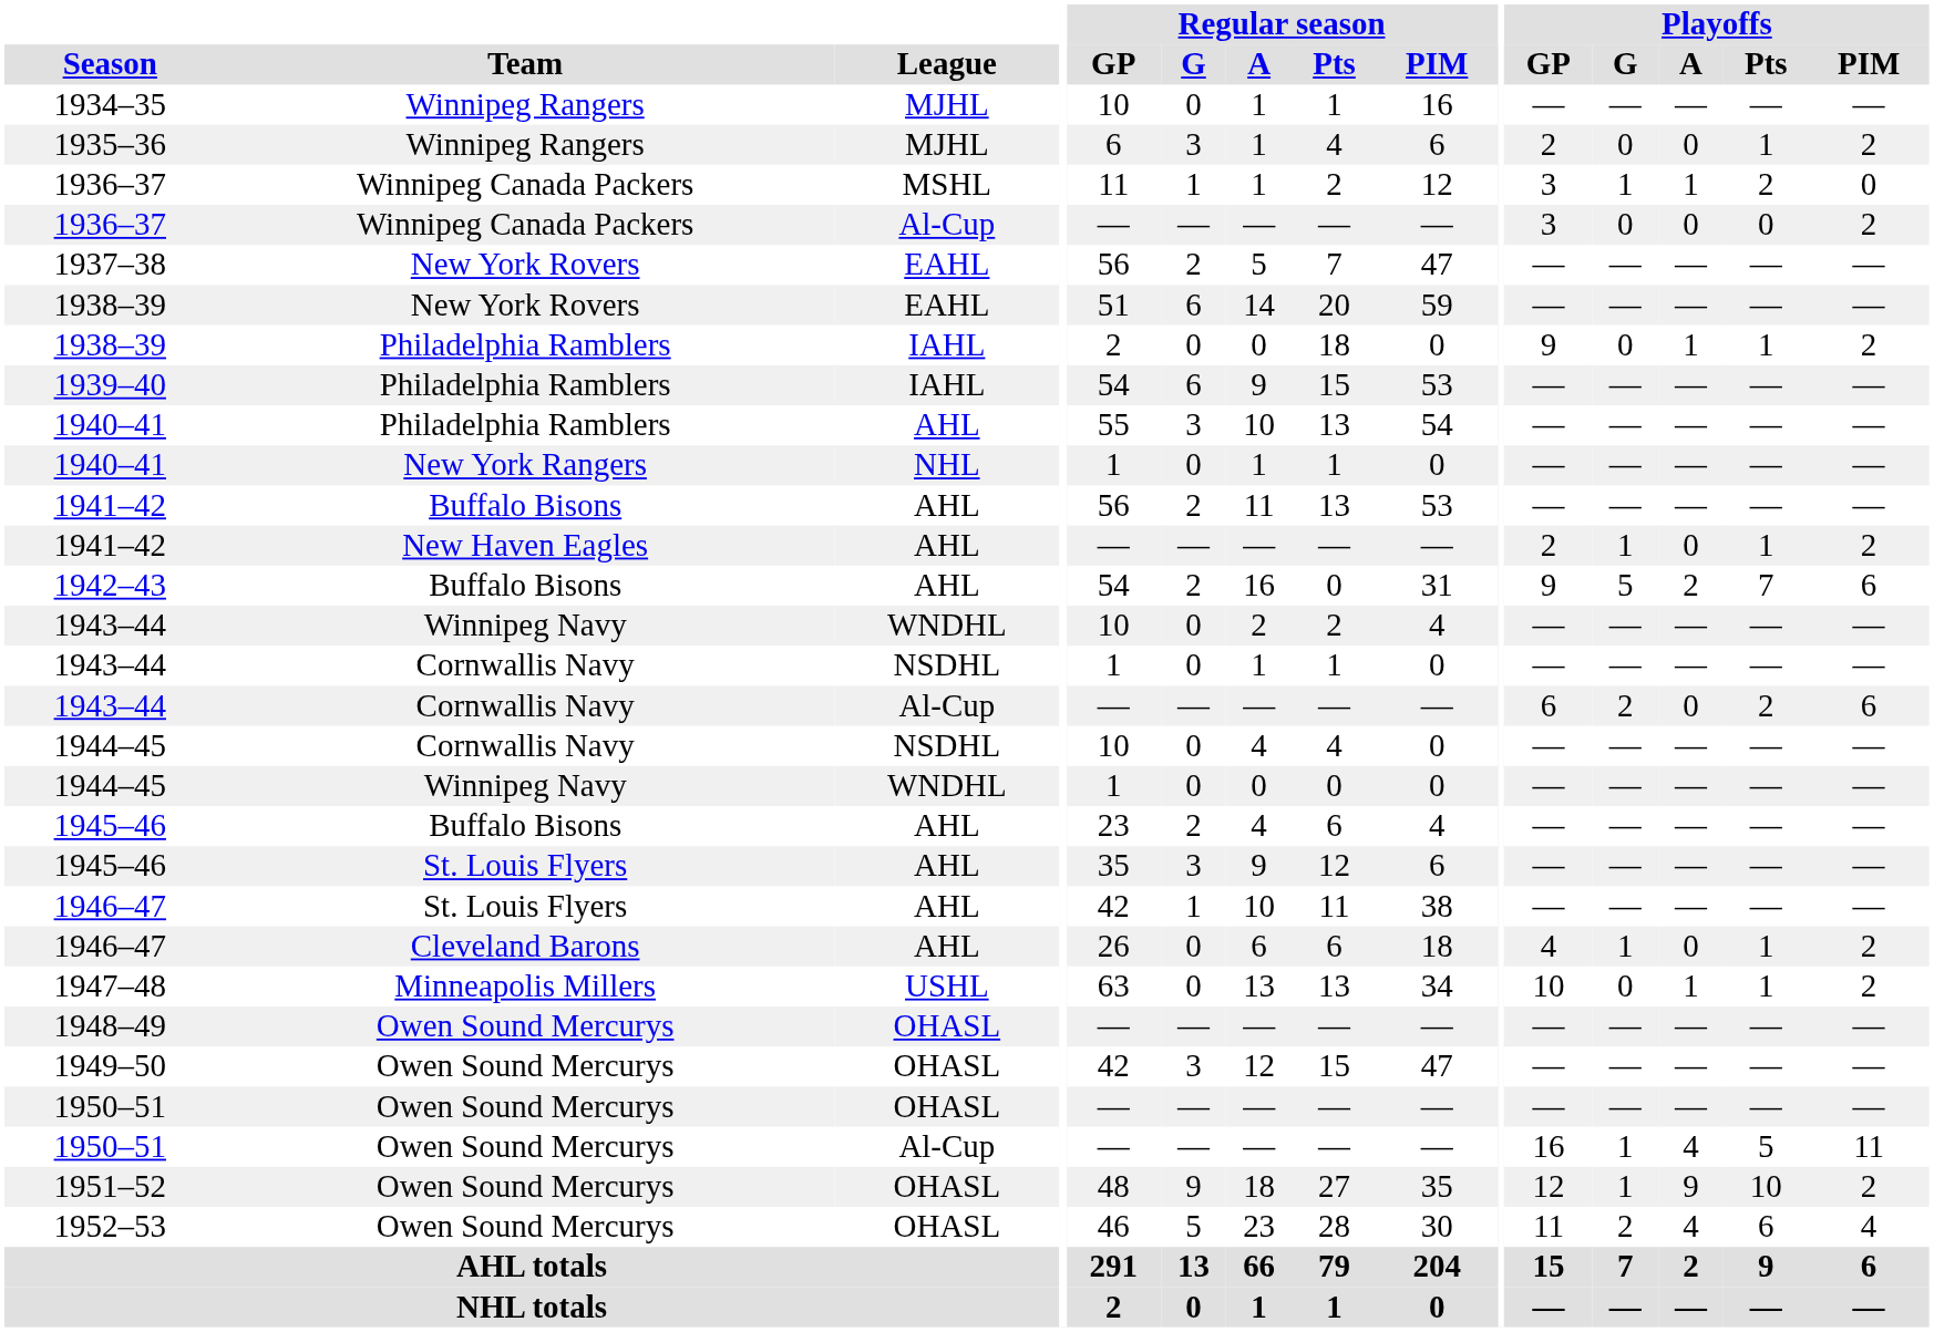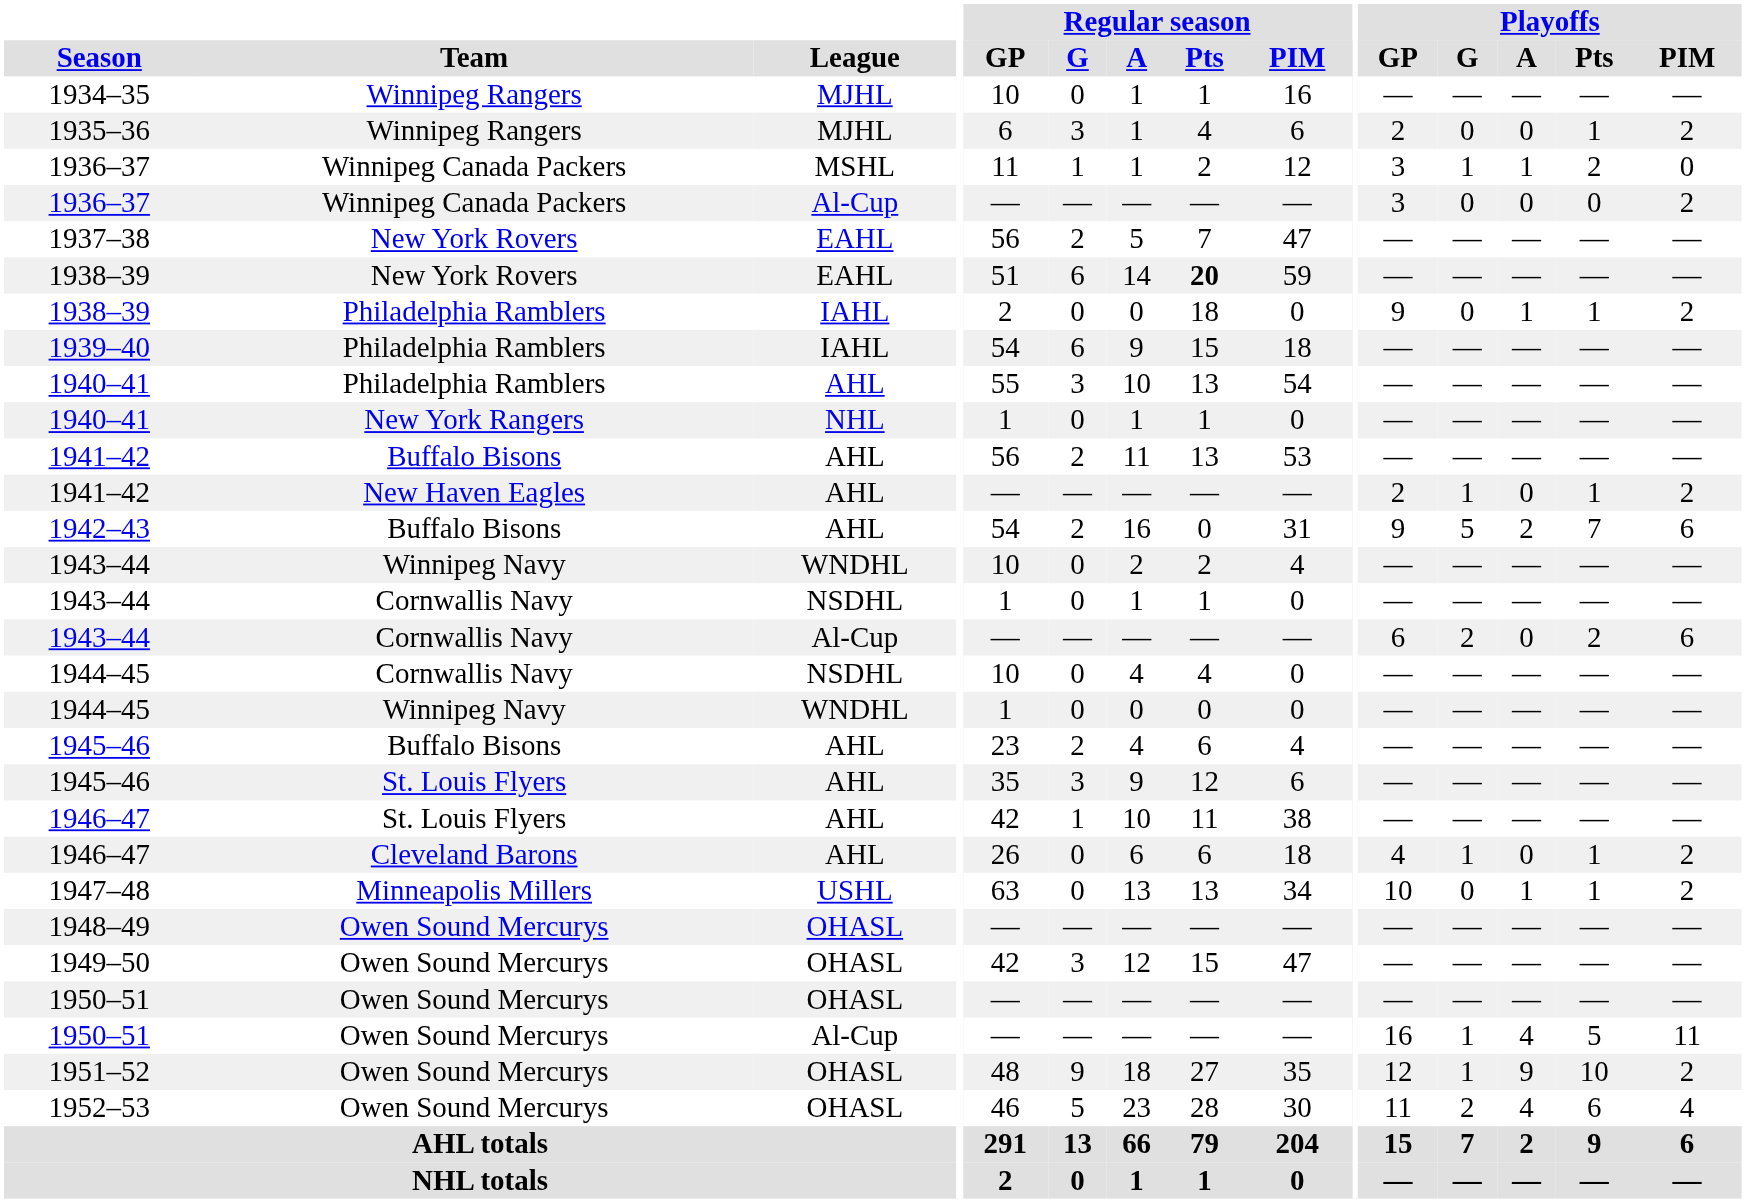 <table border="0" cellpadding="1" cellspacing="0" style="text-align:center; width:60em">
 <tr bgcolor="#e0e0e0">
 <th colspan="3" bgcolor="#ffffff"></th>
 <th rowspan="100" bgcolor="#ffffff"></th>
 <th colspan="5"><a href='#'>Regular season</a></th>
 <th rowspan="100" bgcolor="#ffffff"></th>
 <th colspan="5"><a href='#'>Playoffs</a></th>
 </tr>
 <tr bgcolor="#e0e0e0">
 <th><a href='#'>Season</a></th>
 <th>Team</th>
 <th>League</th>
 <th>GP</th>
 <th><a href='#'>G</a></th>
 <th><a href='#'>A</a></th>
 <th><a href='#'>Pts</a></th>
 <th><a href='#'>PIM</a></th>
 <th>GP</th>
 <th>G</th>
 <th>A</th>
 <th>Pts</th>
 <th>PIM</th>
 </tr>
 <tr>
 <td>1934–35</td>
 <td><a href='#'>Winnipeg Rangers</a></td>
 <td><a href='#'>MJHL</a></td>
 <td>10</td>
 <td>0</td>
 <td>1</td>
 <td>1</td>
 <td>16</td>
 <td>—</td>
 <td>—</td>
 <td>—</td>
 <td>—</td>
 <td>—</td>
 </tr>
 <tr bgcolor="#f0f0f0">
 <td>1935–36</td>
 <td>Winnipeg Rangers</td>
 <td>MJHL</td>
 <td>6</td>
 <td>3</td>
 <td>1</td>
 <td>4</td>
 <td>6</td>
 <td>2</td>
 <td>0</td>
 <td>0</td>
 <td>1</td>
 <td>2</td>
 </tr>
 <tr>
 <td>1936–37</td>
 <td>Winnipeg Canada Packers</td>
 <td>MSHL</td>
 <td>11</td>
 <td>1</td>
 <td>1</td>
 <td>2</td>
 <td>12</td>
 <td>3</td>
 <td>1</td>
 <td>1</td>
 <td>2</td>
 <td>0</td>
 </tr>
 <tr bgcolor="#f0f0f0">
 <td><a href='#'>1936–37</a></td>
 <td>Winnipeg Canada Packers</td>
 <td><a href='#'>Al-Cup</a></td>
 <td>—</td>
 <td>—</td>
 <td>—</td>
 <td>—</td>
 <td>—</td>
 <td>3</td>
 <td>0</td>
 <td>0</td>
 <td>0</td>
 <td>2</td>
 </tr>
 <tr>
 <td>1937–38</td>
 <td><a href='#'>New York Rovers</a></td>
 <td><a href='#'>EAHL</a></td>
 <td>56</td>
 <td>2</td>
 <td>5</td>
 <td>7</td>
 <td>47</td>
 <td>—</td>
 <td>—</td>
 <td>—</td>
 <td>—</td>
 <td>—</td>
 </tr>
 <tr bgcolor="#f0f0f0">
 <td>1938–39</td>
 <td>New York Rovers</td>
 <td>EAHL</td>
 <td>51</td>
 <td>6</td>
 <td>14</td>
-<td>20</td>
+<td><strong>20</strong></td>
 <td>59</td>
 <td>—</td>
 <td>—</td>
 <td>—</td>
 <td>—</td>
 <td>—</td>
 </tr>
 <tr>
 <td><a href='#'>1938–39</a></td>
 <td><a href='#'>Philadelphia Ramblers</a></td>
 <td><a href='#'>IAHL</a></td>
 <td>2</td>
 <td>0</td>
 <td>0</td>
 <td>18</td>
 <td>0</td>
 <td>9</td>
 <td>0</td>
 <td>1</td>
 <td>1</td>
 <td>2</td>
 </tr>
 <tr bgcolor="#f0f0f0">
 <td><a href='#'>1939–40</a></td>
 <td>Philadelphia Ramblers</td>
 <td>IAHL</td>
 <td>54</td>
 <td>6</td>
 <td>9</td>
 <td>15</td>
-<td>53</td>
+<td>18</td>
 <td>—</td>
 <td>—</td>
 <td>—</td>
 <td>—</td>
 <td>—</td>
 </tr>
 <tr>
 <td><a href='#'>1940–41</a></td>
 <td>Philadelphia Ramblers</td>
 <td><a href='#'>AHL</a></td>
 <td>55</td>
 <td>3</td>
 <td>10</td>
 <td>13</td>
 <td>54</td>
 <td>—</td>
 <td>—</td>
 <td>—</td>
 <td>—</td>
 <td>—</td>
 </tr>
 <tr bgcolor="#f0f0f0">
 <td><a href='#'>1940–41</a></td>
 <td><a href='#'>New York Rangers</a></td>
 <td><a href='#'>NHL</a></td>
 <td>1</td>
 <td>0</td>
 <td>1</td>
 <td>1</td>
 <td>0</td>
 <td>—</td>
 <td>—</td>
 <td>—</td>
 <td>—</td>
 <td>—</td>
 </tr>
 <tr>
 <td><a href='#'>1941–42</a></td>
 <td><a href='#'>Buffalo Bisons</a></td>
 <td>AHL</td>
 <td>56</td>
 <td>2</td>
 <td>11</td>
 <td>13</td>
 <td>53</td>
 <td>—</td>
 <td>—</td>
 <td>—</td>
 <td>—</td>
 <td>—</td>
 </tr>
 <tr bgcolor="#f0f0f0">
 <td>1941–42</td>
 <td><a href='#'>New Haven Eagles</a></td>
 <td>AHL</td>
 <td>—</td>
 <td>—</td>
 <td>—</td>
 <td>—</td>
 <td>—</td>
 <td>2</td>
 <td>1</td>
 <td>0</td>
 <td>1</td>
 <td>2</td>
 </tr>
 <tr>
 <td><a href='#'>1942–43</a></td>
 <td>Buffalo Bisons</td>
 <td>AHL</td>
 <td>54</td>
 <td>2</td>
 <td>16</td>
 <td>0</td>
 <td>31</td>
 <td>9</td>
 <td>5</td>
 <td>2</td>
 <td>7</td>
 <td>6</td>
 </tr>
 <tr bgcolor="#f0f0f0">
 <td>1943–44</td>
 <td>Winnipeg Navy</td>
 <td>WNDHL</td>
 <td>10</td>
 <td>0</td>
 <td>2</td>
 <td>2</td>
 <td>4</td>
 <td>—</td>
 <td>—</td>
 <td>—</td>
 <td>—</td>
 <td>—</td>
 </tr>
 <tr>
 <td>1943–44</td>
 <td>Cornwallis Navy</td>
 <td>NSDHL</td>
 <td>1</td>
 <td>0</td>
 <td>1</td>
 <td>1</td>
 <td>0</td>
 <td>—</td>
 <td>—</td>
 <td>—</td>
 <td>—</td>
 <td>—</td>
 </tr>
 <tr bgcolor="#f0f0f0">
 <td><a href='#'>1943–44</a></td>
 <td>Cornwallis Navy</td>
 <td>Al-Cup</td>
 <td>—</td>
 <td>—</td>
 <td>—</td>
 <td>—</td>
 <td>—</td>
 <td>6</td>
 <td>2</td>
 <td>0</td>
 <td>2</td>
 <td>6</td>
 </tr>
 <tr>
 <td>1944–45</td>
 <td>Cornwallis Navy</td>
 <td>NSDHL</td>
 <td>10</td>
 <td>0</td>
 <td>4</td>
 <td>4</td>
 <td>0</td>
 <td>—</td>
 <td>—</td>
 <td>—</td>
 <td>—</td>
 <td>—</td>
 </tr>
 <tr bgcolor="#f0f0f0">
 <td>1944–45</td>
 <td>Winnipeg Navy</td>
 <td>WNDHL</td>
 <td>1</td>
 <td>0</td>
 <td>0</td>
 <td>0</td>
 <td>0</td>
 <td>—</td>
 <td>—</td>
 <td>—</td>
 <td>—</td>
 <td>—</td>
 </tr>
 <tr>
 <td><a href='#'>1945–46</a></td>
 <td>Buffalo Bisons</td>
 <td>AHL</td>
 <td>23</td>
 <td>2</td>
 <td>4</td>
 <td>6</td>
 <td>4</td>
 <td>—</td>
 <td>—</td>
 <td>—</td>
 <td>—</td>
 <td>—</td>
 </tr>
 <tr bgcolor="#f0f0f0">
 <td>1945–46</td>
 <td><a href='#'>St. Louis Flyers</a></td>
 <td>AHL</td>
 <td>35</td>
 <td>3</td>
 <td>9</td>
 <td>12</td>
 <td>6</td>
 <td>—</td>
 <td>—</td>
 <td>—</td>
 <td>—</td>
 <td>—</td>
 </tr>
 <tr>
 <td><a href='#'>1946–47</a></td>
 <td>St. Louis Flyers</td>
 <td>AHL</td>
 <td>42</td>
 <td>1</td>
 <td>10</td>
 <td>11</td>
 <td>38</td>
 <td>—</td>
 <td>—</td>
 <td>—</td>
 <td>—</td>
 <td>—</td>
 </tr>
 <tr bgcolor="#f0f0f0">
 <td>1946–47</td>
 <td><a href='#'>Cleveland Barons</a></td>
 <td>AHL</td>
 <td>26</td>
 <td>0</td>
 <td>6</td>
 <td>6</td>
 <td>18</td>
 <td>4</td>
 <td>1</td>
 <td>0</td>
 <td>1</td>
 <td>2</td>
 </tr>
 <tr>
 <td>1947–48</td>
 <td><a href='#'>Minneapolis Millers</a></td>
 <td><a href='#'>USHL</a></td>
 <td>63</td>
 <td>0</td>
 <td>13</td>
 <td>13</td>
 <td>34</td>
 <td>10</td>
 <td>0</td>
 <td>1</td>
 <td>1</td>
 <td>2</td>
 </tr>
 <tr bgcolor="#f0f0f0">
 <td>1948–49</td>
 <td><a href='#'>Owen Sound Mercurys</a></td>
 <td><a href='#'>OHASL</a></td>
 <td>—</td>
 <td>—</td>
 <td>—</td>
 <td>—</td>
 <td>—</td>
 <td>—</td>
 <td>—</td>
 <td>—</td>
 <td>—</td>
 <td>—</td>
 </tr>
 <tr>
 <td>1949–50</td>
 <td>Owen Sound Mercurys</td>
 <td>OHASL</td>
 <td>42</td>
 <td>3</td>
 <td>12</td>
 <td>15</td>
 <td>47</td>
 <td>—</td>
 <td>—</td>
 <td>—</td>
 <td>—</td>
 <td>—</td>
 </tr>
 <tr bgcolor="#f0f0f0">
 <td>1950–51</td>
 <td>Owen Sound Mercurys</td>
 <td>OHASL</td>
 <td>—</td>
 <td>—</td>
 <td>—</td>
 <td>—</td>
 <td>—</td>
 <td>—</td>
 <td>—</td>
 <td>—</td>
 <td>—</td>
 <td>—</td>
 </tr>
 <tr>
 <td><a href='#'>1950–51</a></td>
 <td>Owen Sound Mercurys</td>
 <td>Al-Cup</td>
 <td>—</td>
 <td>—</td>
 <td>—</td>
 <td>—</td>
 <td>—</td>
 <td>16</td>
 <td>1</td>
 <td>4</td>
 <td>5</td>
 <td>11</td>
 </tr>
 <tr bgcolor="#f0f0f0">
 <td>1951–52</td>
 <td>Owen Sound Mercurys</td>
 <td>OHASL</td>
 <td>48</td>
 <td>9</td>
 <td>18</td>
 <td>27</td>
 <td>35</td>
 <td>12</td>
 <td>1</td>
 <td>9</td>
 <td>10</td>
 <td>2</td>
 </tr>
 <tr>
 <td>1952–53</td>
 <td>Owen Sound Mercurys</td>
 <td>OHASL</td>
 <td>46</td>
 <td>5</td>
 <td>23</td>
 <td>28</td>
 <td>30</td>
 <td>11</td>
 <td>2</td>
 <td>4</td>
 <td>6</td>
 <td>4</td>
 </tr>
 <tr bgcolor="#e0e0e0">
 <th colspan="3">AHL totals</th>
 <th>291</th>
 <th>13</th>
 <th>66</th>
 <th>79</th>
 <th>204</th>
 <th>15</th>
 <th>7</th>
 <th>2</th>
 <th>9</th>
 <th>6</th>
 </tr>
 <tr bgcolor="#e0e0e0">
 <th colspan="3">NHL totals</th>
 <th>2</th>
 <th>0</th>
 <th>1</th>
 <th>1</th>
 <th>0</th>
 <th>—</th>
 <th>—</th>
 <th>—</th>
 <th>—</th>
 <th>—</th>
 </tr>
 </table>
